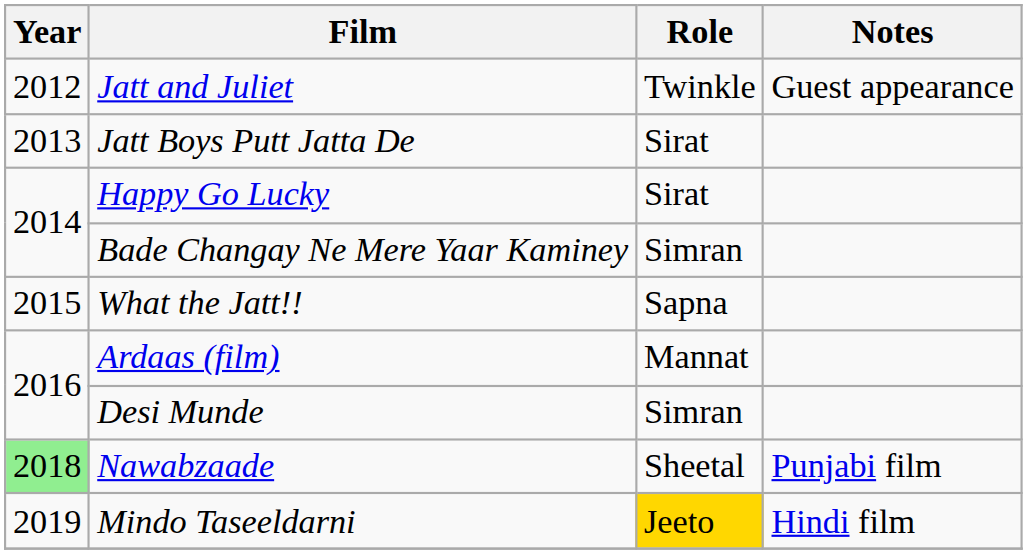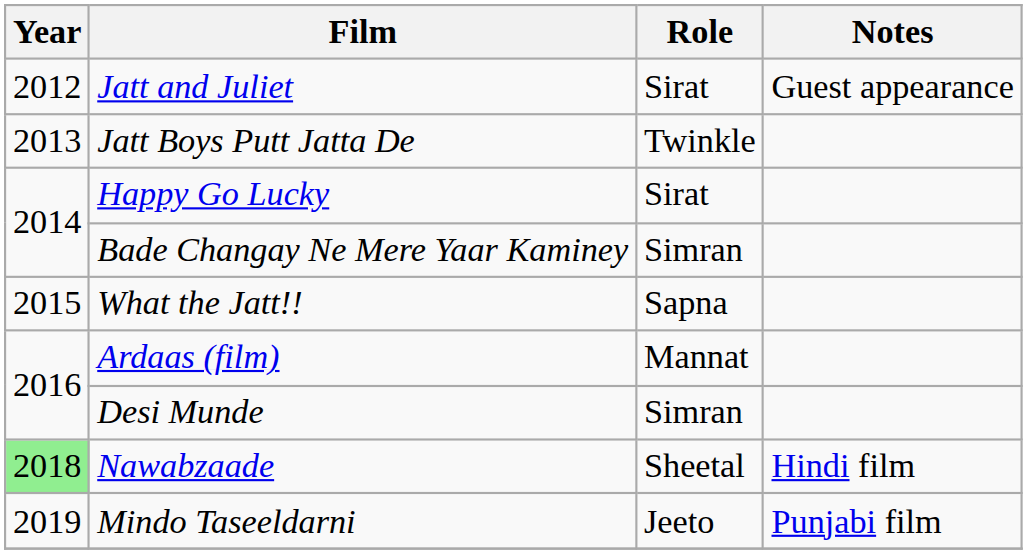 <table class="wikitable">
 <tr>
 <th>Year</th>
 <th>Film</th>
 <th>Role</th>
 <th>Notes</th>
 </tr>
 <tr>
 <td>2012</td>
 <td><em><a href='#'>Jatt and Juliet</a></em></td>
-<td>Twinkle</td>
+<td>Sirat</td>
 <td>Guest appearance</td>
 </tr>
 <tr>
 <td>2013</td>
 <td><em>Jatt Boys Putt Jatta De</em></td>
-<td>Sirat</td>
+<td>Twinkle</td>
 <td></td>
 </tr>
 <tr>
 <td rowspan=2>2014</td>
 <td><em><a href='#'>Happy Go Lucky</a></em></td>
 <td>Sirat</td>
 <td></td>
 </tr>
 <tr>
 <td><em>Bade Changay Ne Mere Yaar Kaminey</em></td>
 <td>Simran</td>
 <td></td>
 </tr>
 <tr>
 <td>2015</td>
 <td><em>What the Jatt!!</em></td>
 <td>Sapna</td>
 <td></td>
 </tr>
 <tr>
 <td rowspan=2>2016</td>
 <td><em><a href='#'>Ardaas (film)</a></em></td>
 <td>Mannat</td>
 <td></td>
 </tr>
 <tr>
 <td><em>Desi Munde</em></td>
 <td>Simran</td>
 <td></td>
 </tr>
 <tr>
 <td style="background: lightgreen;">2018</td>
 <td><em><a href='#'>Nawabzaade</a></em></td>
 <td>Sheetal</td>
-<td><a href='#'>Punjabi</a> film</td>
+<td><a href='#'>Hindi</a> film</td>
 </tr>
 <tr>
 <td>2019</td>
 <td><em>Mindo Taseeldarni</em></td>
-<td style="background: gold;">Jeeto</td>
-<td><a href='#'>Hindi</a> film</td>
+<td>Jeeto</td>
+<td><a href='#'>Punjabi</a> film</td>
 </tr>
 <tr>
 </tr>
 </table>
